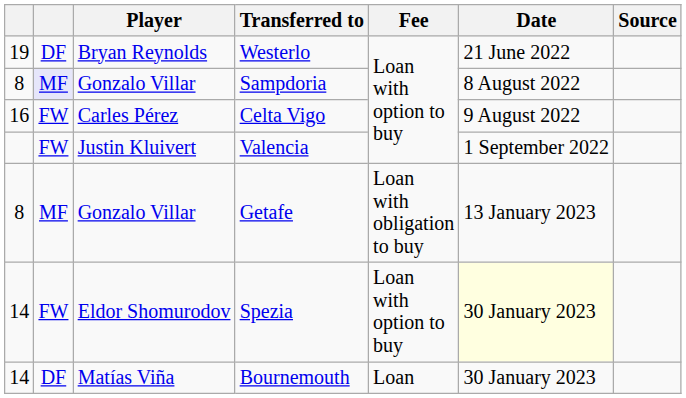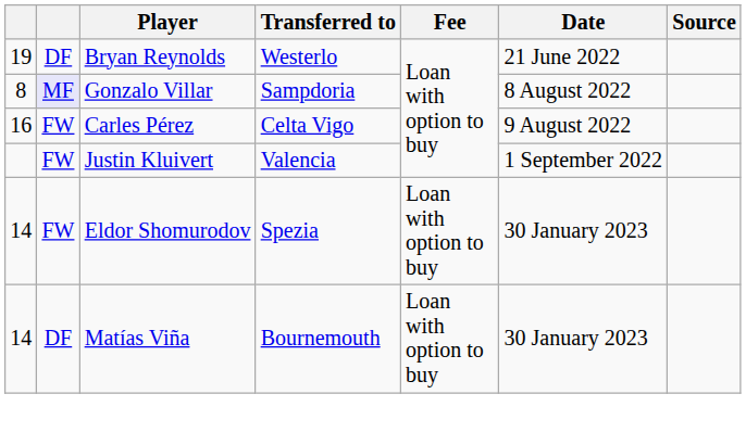 <table class="wikitable sortable">
 <tr>
 <th></th>
 <th></th>
 <th scope=col>Player</th>
 <th>Transferred to</th>
 <th !scope=col; style="width: 65px;">Fee</th>
 <th scope=col>Date</th>
 <th scope=col>Source</th>
 </tr>
 <tr>
 <td align=center>19</td>
 <td align=center><a href='#'>DF</a></td>
 <td> <a href='#'>Bryan Reynolds</a></td>
 <td> <a href='#'>Westerlo</a></td>
 <td rowspan=4>Loan with option to buy</td>
 <td>21 June 2022</td>
 <td></td>
 </tr>
 <tr>
 <td align=center>8</td>
 <td align=center style="background: lavender;"><a href='#'>MF</a></td>
 <td> <a href='#'>Gonzalo Villar</a></td>
 <td> <a href='#'>Sampdoria</a></td>
 <td>8 August 2022</td>
 <td></td>
 </tr>
 <tr>
 <td align=center>16</td>
 <td align=center><a href='#'>FW</a></td>
 <td> <a href='#'>Carles Pérez</a></td>
 <td> <a href='#'>Celta Vigo</a></td>
 <td>9 August 2022</td>
 <td></td>
 </tr>
 <tr>
 <td align=center></td>
 <td align=center><a href='#'>FW</a></td>
 <td> <a href='#'>Justin Kluivert</a></td>
 <td> <a href='#'>Valencia</a></td>
 <td>1 September 2022</td>
 <td></td>
 </tr>
 <tr>
-<td align=center>8</td>
-<td align=center><a href='#'>MF</a></td>
-<td> <a href='#'>Gonzalo Villar</a></td>
-<td> <a href='#'>Getafe</a></td>
-<td>Loan with obligation to buy</td>
-<td>13 January 2023</td>
-<td></td>
-</tr>
-<tr>
 <td align=center>14</td>
 <td align=center><a href='#'>FW</a></td>
 <td> <a href='#'>Eldor Shomurodov</a></td>
 <td> <a href='#'>Spezia</a></td>
 <td>Loan with option to buy</td>
-<td style="background: lightyellow;">30 January 2023</td>
+<td>30 January 2023</td>
 <td></td>
 </tr>
 <tr>
 <td align=center>14</td>
 <td align=center><a href='#'>DF</a></td>
 <td> <a href='#'>Matías Viña</a></td>
 <td> <a href='#'>Bournemouth</a></td>
-<td>Loan</td>
+<td>Loan with option to buy</td>
 <td>30 January 2023</td>
 <td></td>
 </tr>
 </table>
